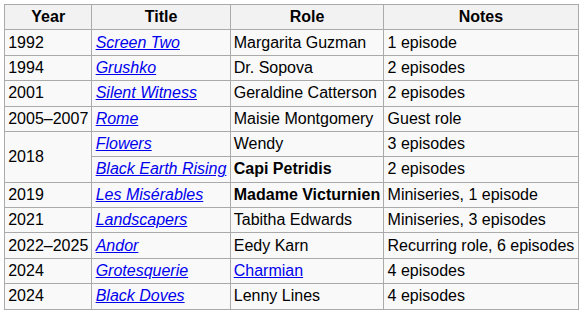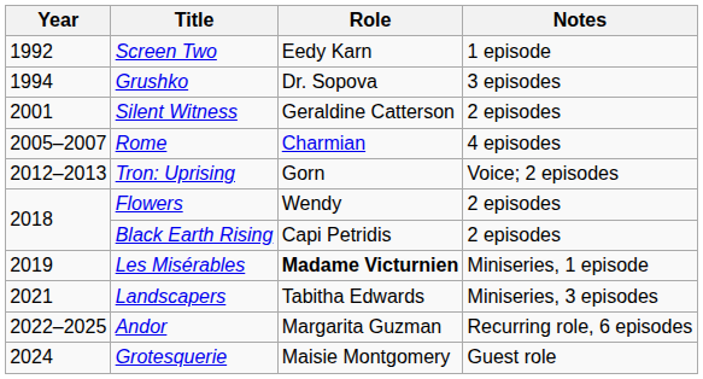 <table class="wikitable sortable">
 <tr>
 <th>Year</th>
 <th>Title</th>
 <th>Role</th>
 <th class="unsortable">Notes</th>
 </tr>
 <tr>
 <td>1992</td>
 <td><em><a href='#'>Screen Two</a></em></td>
-<td>Margarita Guzman</td>
+<td>Eedy Karn</td>
 <td>1 episode</td>
 </tr>
 <tr>
 <td>1994</td>
 <td><em><a href='#'>Grushko</a></em></td>
 <td>Dr. Sopova</td>
-<td>2 episodes</td>
+<td>3 episodes</td>
 </tr>
 <tr>
 <td>2001</td>
 <td><em><a href='#'>Silent Witness</a></em></td>
 <td>Geraldine Catterson</td>
 <td>2 episodes</td>
 </tr>
 <tr>
 <td>2005–2007</td>
 <td><em><a href='#'>Rome</a></em></td>
-<td>Maisie Montgomery</td>
-<td>Guest role</td>
+<td><a href='#'>Charmian</a></td>
+<td>4 episodes</td>
+</tr>
+<tr>
+<td>2012–2013</td>
+<td><em><a href='#'>Tron: Uprising</a></em></td>
+<td>Gorn</td>
+<td>Voice; 2 episodes</td>
 </tr>
 <tr>
 <td rowspan="2">2018</td>
 <td><em><a href='#'>Flowers</a></em></td>
 <td>Wendy</td>
-<td>3 episodes</td>
+<td>2 episodes</td>
 </tr>
 <tr>
 <td><em><a href='#'>Black Earth Rising</a></em></td>
-<td><strong>Capi Petridis</strong></td>
+<td>Capi Petridis</td>
 <td>2 episodes</td>
 </tr>
 <tr>
 <td>2019</td>
 <td><em><a href='#'>Les Misérables</a></em></td>
 <td><strong>Madame Victurnien</strong></td>
 <td>Miniseries, 1 episode</td>
 </tr>
 <tr>
 <td>2021</td>
 <td><em><a href='#'>Landscapers</a></em></td>
 <td>Tabitha Edwards</td>
 <td>Miniseries, 3 episodes</td>
 </tr>
 <tr>
 <td>2022–2025</td>
 <td><em><a href='#'>Andor</a></em></td>
-<td>Eedy Karn</td>
+<td>Margarita Guzman</td>
 <td>Recurring role, 6 episodes</td>
 </tr>
 <tr>
 <td>2024</td>
 <td><em><a href='#'>Grotesquerie</a></em></td>
-<td><a href='#'>Charmian</a></td>
-<td>4 episodes</td>
-</tr>
-<tr>
-<td>2024</td>
-<td><em><a href='#'>Black Doves</a></em></td>
-<td>Lenny Lines</td>
-<td>4 episodes</td>
+<td>Maisie Montgomery</td>
+<td>Guest role</td>
 </tr>
 <tr>
 </tr>
 </table>
